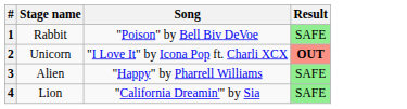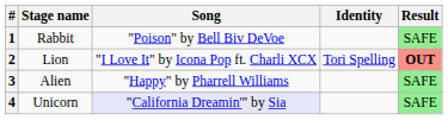 <table class="wikitable plainrowheaders" style="text-align: center;">
 <tr>
 <th>#</th>
 <th>Stage name</th>
 <th>Song</th>
+<th>Identity</th>
 <th>Result</th>
 </tr>
 <tr>
 <th>1</th>
 <td>Rabbit</td>
 <td>"<a href='#'>Poison</a>" by <a href='#'>Bell Biv DeVoe</a></td>
+<td></td>
 <td bgcolor=lightgreen>SAFE</td>
 </tr>
 <tr>
 <th>2</th>
-<td>Unicorn</td>
+<td>Lion</td>
 <td>"<a href='#'>I Love It</a>" by <a href='#'>Icona Pop</a> ft. <a href='#'>Charli XCX</a></td>
+<td><a href='#'>Tori Spelling</a></td>
 <td bgcolor=#F99185><strong>OUT</strong></td>
 </tr>
 <tr>
 <th>3</th>
 <td>Alien</td>
 <td>"<a href='#'>Happy</a>" by <a href='#'>Pharrell Williams</a></td>
+<td></td>
 <td bgcolor=lightgreen>SAFE</td>
 </tr>
 <tr>
 <th>4</th>
-<td>Lion</td>
-<td>"<a href='#'>California Dreamin'</a>" by <a href='#'>Sia</a></td>
+<td>Unicorn</td>
+<td style="background: lavender;">"<a href='#'>California Dreamin'</a>" by <a href='#'>Sia</a></td>
+<td></td>
 <td bgcolor=lightgreen>SAFE</td>
 </tr>
 </table>
